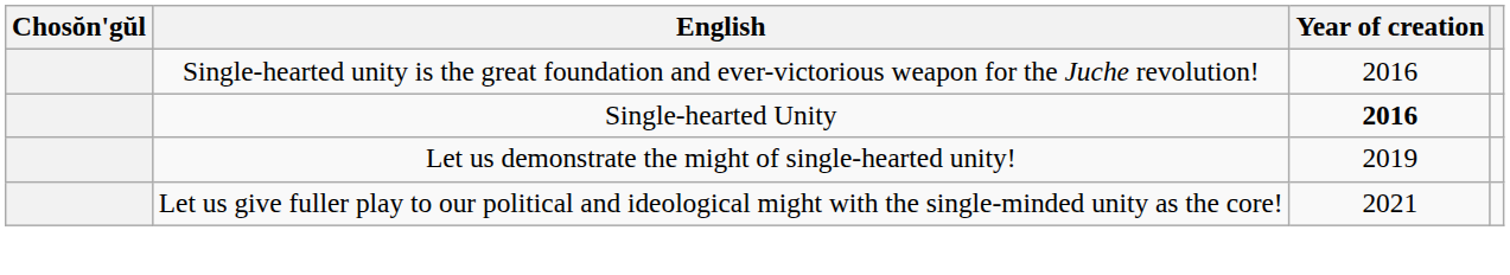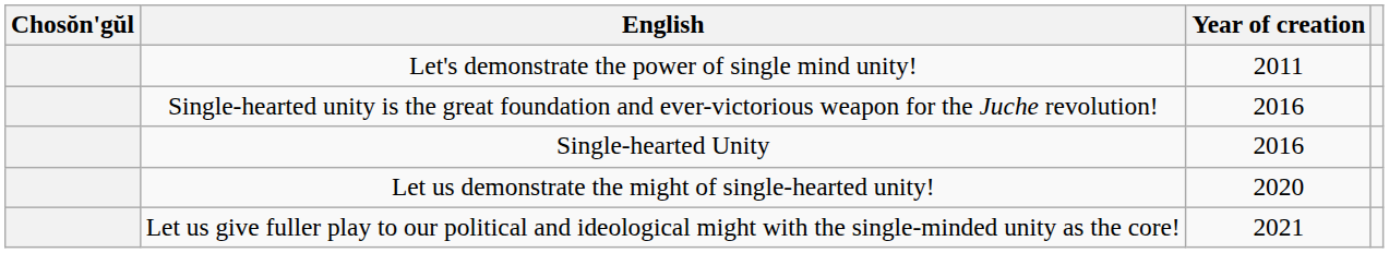 <table class="wikitable sortable" style="text-align: center;">
 <tr>
 <th scope="col">Chosŏn'gŭl</th>
 <th scope="col">English</th>
 <th scope="col">Year of creation</th>
 <th scope="col" class="unsortable"></th>
+</tr>
+<tr>
+<th scope="row"></th>
+<td>Let's demonstrate the power of single mind unity!</td>
+<td>2011</td>
+<td></td>
 </tr>
 <tr>
 <th scope="row"></th>
 <td>Single-hearted unity is the great foundation and ever-victorious weapon for the <em>Juche</em> revolution!</td>
 <td>2016</td>
 <td></td>
 </tr>
 <tr>
 <th scope="row"></th>
 <td>Single-hearted Unity</td>
-<td><strong>2016</strong></td>
+<td>2016</td>
 <td></td>
 </tr>
 <tr>
 <th scope="row"></th>
 <td>Let us demonstrate the might of single-hearted unity!</td>
-<td>2019</td>
+<td>2020</td>
 <td></td>
 </tr>
 <tr>
 <th scope="row"></th>
 <td>Let us give fuller play to our political and ideological might with the single-minded unity as the core!</td>
 <td>2021</td>
 <td></td>
 </tr>
 </table>
